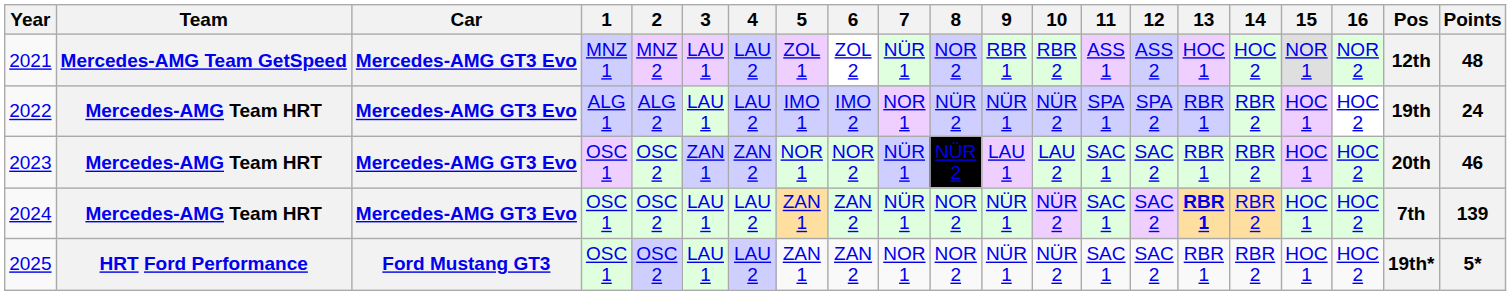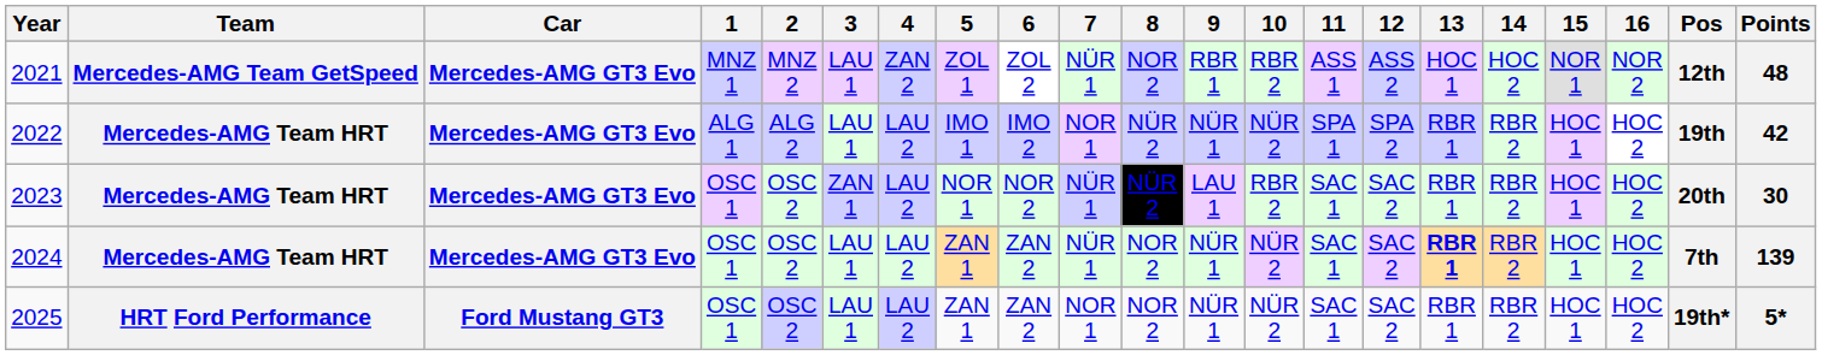 <table class="wikitable" style="text-align:center; font-size:85%">
 <tr>
 <th>Year</th>
 <th>Team</th>
 <th>Car</th>
 <th>1</th>
 <th>2</th>
 <th>3</th>
 <th>4</th>
 <th>5</th>
 <th>6</th>
 <th>7</th>
 <th>8</th>
 <th>9</th>
 <th>10</th>
 <th>11</th>
 <th>12</th>
 <th>13</th>
 <th>14</th>
 <th>15</th>
 <th>16</th>
 <th>Pos</th>
 <th>Points</th>
 </tr>
 <tr>
 <td><a href='#'>2021</a></td>
 <th nowrap><a href='#'>Mercedes-AMG Team GetSpeed</a></th>
 <th nowrap><a href='#'>Mercedes-AMG GT3 Evo</a></th>
 <td style="background:#CFCFFF;"><a href='#'>MNZ<br>1</a><br></td>
 <td style="background:#EFCFFF;"><a href='#'>MNZ<br>2</a><br></td>
 <td style="background:#EFCFFF;"><a href='#'>LAU<br>1</a><br></td>
-<td style="background:#CFCFFF;"><a href='#'>LAU<br>2</a><br></td>
+<td style="background:#CFCFFF;"><a href='#'>ZAN<br>2</a><br></td>
 <td style="background:#EFCFFF;"><a href='#'>ZOL<br>1</a><br></td>
 <td style="background:#FFFFFF;"><a href='#'>ZOL<br>2</a><br></td>
 <td style="background:#DFFFDF;"><a href='#'>NÜR<br>1</a><br></td>
 <td style="background:#CFCFFF;"><a href='#'>NOR<br>2</a><br></td>
 <td style="background:#DFFFDF;"><a href='#'>RBR<br>1</a><br></td>
 <td style="background:#DFFFDF;"><a href='#'>RBR<br>2</a><br></td>
 <td style="background:#EFCFFF;"><a href='#'>ASS<br>1</a><br></td>
 <td style="background:#CFCFFF;"><a href='#'>ASS<br>2</a><br></td>
 <td style="background:#EFCFFF;"><a href='#'>HOC<br>1</a><br></td>
 <td style="background:#DFFFDF;"><a href='#'>HOC<br>2</a><br></td>
 <td style="background:#DFDFDF;"><a href='#'>NOR<br>1</a><br></td>
 <td style="background:#DFFFDF;"><a href='#'>NOR<br>2</a><br></td>
 <th>12th</th>
 <th>48</th>
 </tr>
 <tr>
 <td><a href='#'>2022</a></td>
 <th nowrap><a href='#'>Mercedes-AMG</a> Team HRT</th>
 <th nowrap><a href='#'>Mercedes-AMG GT3 Evo</a></th>
 <td style="background:#CFCFFF;"><a href='#'>ALG<br>1</a><br></td>
 <td style="background:#CFCFFF;"><a href='#'>ALG<br>2</a><br></td>
 <td style="background:#DFFFDF;"><a href='#'>LAU<br>1</a><br></td>
 <td style="background:#CFCFFF;"><a href='#'>LAU<br>2</a><br></td>
 <td style="background:#CFCFFF;"><a href='#'>IMO<br>1</a><br></td>
 <td style="background:#CFCFFF;"><a href='#'>IMO<br>2</a><br></td>
 <td style="background:#EFCFFF;"><a href='#'>NOR<br>1</a><br></td>
 <td style="background:#CFCFFF;"><a href='#'>NÜR<br>2</a><br></td>
 <td style="background:#CFCFFF;"><a href='#'>NÜR<br>1</a><br></td>
 <td style="background:#CFCFFF;"><a href='#'>NÜR<br>2</a><br></td>
 <td style="background:#CFCFFF;"><a href='#'>SPA<br>1</a><br></td>
 <td style="background:#CFCFFF;"><a href='#'>SPA<br>2</a><br></td>
 <td style="background:#CFCFFF;"><a href='#'>RBR<br>1</a><br></td>
 <td style="background:#DFFFDF;"><a href='#'>RBR<br>2</a><br></td>
 <td style="background:#EFCFFF;"><a href='#'>HOC<br>1</a><br></td>
 <td style="background:#FFFFFF;"><a href='#'>HOC<br>2</a><br></td>
 <th>19th</th>
-<th>24</th>
+<th>42</th>
 </tr>
 <tr>
 <td><a href='#'>2023</a></td>
 <th nowrap><a href='#'>Mercedes-AMG</a> Team HRT</th>
 <th nowrap><a href='#'>Mercedes-AMG GT3 Evo</a></th>
 <td style="background:#EFCFFF;"><a href='#'>OSC<br>1</a><br></td>
 <td style="background:#DFFFDF;"><a href='#'>OSC<br>2</a><br></td>
 <td style="background:#CFCFFF;"><a href='#'>ZAN<br>1</a><br></td>
-<td style="background:#CFCFFF;"><a href='#'>ZAN<br>2</a><br></td>
+<td style="background:#CFCFFF;"><a href='#'>LAU<br>2</a><br></td>
 <td style="background:#DFFFDF;"><a href='#'>NOR<br>1</a><br></td>
 <td style="background:#DFFFDF;"><a href='#'>NOR<br>2</a><br></td>
 <td style="background:#CFCFFF;"><a href='#'>NÜR<br>1</a><br></td>
 <td style="background:#000000; color:white"><a href='#'><span>NÜR<br>2</span></a><br></td>
 <td style="background:#EFCFFF;"><a href='#'>LAU<br>1</a><br></td>
-<td style="background:#DFFFDF;"><a href='#'>LAU<br>2</a><br></td>
+<td style="background:#DFFFDF;"><a href='#'>RBR<br>2</a><br></td>
 <td style="background:#DFFFDF;"><a href='#'>SAC<br>1</a><br></td>
 <td style="background:#DFFFDF;"><a href='#'>SAC<br>2</a><br></td>
 <td style="background:#DFFFDF;"><a href='#'>RBR<br>1</a><br></td>
 <td style="background:#DFFFDF;"><a href='#'>RBR<br>2</a><br></td>
 <td style="background:#EFCFFF;"><a href='#'>HOC<br>1</a><br></td>
 <td style="background:#DFFFDF;"><a href='#'>HOC<br>2</a><br></td>
 <th>20th</th>
-<th>46</th>
+<th>30</th>
 </tr>
 <tr>
 <td><a href='#'>2024</a></td>
 <th><a href='#'>Mercedes-AMG</a> Team HRT</th>
 <th><a href='#'>Mercedes-AMG GT3 Evo</a></th>
 <td style="background:#DFFFDF;"><a href='#'>OSC<br>1</a><br></td>
 <td style="background:#DFFFDF;"><a href='#'>OSC<br>2</a><br></td>
 <td style="background:#DFFFDF;"><a href='#'>LAU<br>1</a><br></td>
 <td style="background:#DFFFDF;"><a href='#'>LAU<br>2</a><br></td>
 <td style="background:#FFDF9F;"><a href='#'>ZAN<br>1</a><br></td>
 <td style="background:#DFFFDF;"><a href='#'>ZAN<br>2</a><br></td>
 <td style="background:#DFFFDF;"><a href='#'>NÜR<br>1</a><br></td>
 <td style="background:#DFFFDF;"><a href='#'>NOR<br>2</a><br></td>
 <td style="background:#DFFFDF;"><a href='#'>NÜR<br>1</a><br></td>
 <td style="background:#EFCFFF;"><a href='#'>NÜR<br>2</a><br></td>
 <td style="background:#DFFFDF;"><a href='#'>SAC<br>1</a><br></td>
 <td style="background:#EFCFFF;"><a href='#'>SAC<br>2</a><br></td>
 <td style="background:#FFDF9F;"><strong><a href='#'>RBR<br>1</a></strong><br></td>
 <td style="background:#FFDF9F;"><a href='#'>RBR<br>2</a><br></td>
 <td style="background:#DFFFDF;"><a href='#'>HOC<br>1</a><br></td>
 <td style="background:#DFFFDF;"><a href='#'>HOC<br>2</a><br></td>
 <th>7th</th>
 <th>139</th>
 </tr>
 <tr>
 <td><a href='#'>2025</a></td>
 <th><a href='#'>HRT</a> <a href='#'>Ford Performance</a></th>
 <th><a href='#'>Ford Mustang GT3</a></th>
 <td style="background:#DFFFDF;"><a href='#'>OSC<br>1</a><br></td>
 <td style="background:#CFCFFF;"><a href='#'>OSC<br>2</a><br></td>
 <td style="background:#DFFFDF;"><a href='#'>LAU<br>1</a><br></td>
 <td style="background:#CFCFFF;"><a href='#'>LAU<br>2</a><br></td>
 <td style="background:#;"><a href='#'>ZAN<br>1</a><br></td>
 <td style="background:#;"><a href='#'>ZAN<br>2</a><br></td>
 <td style="background:#;"><a href='#'>NOR<br>1</a><br></td>
 <td style="background:#;"><a href='#'>NOR<br>2</a><br></td>
 <td style="background:#;"><a href='#'>NÜR<br>1</a><br></td>
 <td style="background:#;"><a href='#'>NÜR<br>2</a><br></td>
 <td style="background:#;"><a href='#'>SAC<br>1</a><br></td>
 <td style="background:#;"><a href='#'>SAC<br>2</a><br></td>
 <td style="background:#;"><a href='#'>RBR<br>1</a><br></td>
 <td style="background:#;"><a href='#'>RBR<br>2</a><br></td>
 <td style="background:#;"><a href='#'>HOC<br>1</a><br></td>
 <td style="background:#;"><a href='#'>HOC<br>2</a><br></td>
 <th>19th*</th>
 <th>5*</th>
 </tr>
 </table>
